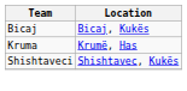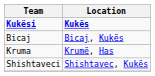 <table class="wikitable sortable">
 <tr>
 <th>Team</th>
 <th>Location</th>
+</tr>
+<tr>
+<td><strong><a href='#'>Kukësi</a></strong></td>
+<td><strong><a href='#'>Kukës</a></strong></td>
 </tr>
 <tr>
 <td>Bicaj</td>
 <td><a href='#'>Bicaj</a>, <a href='#'>Kukës</a></td>
 </tr>
 <tr>
 <td>Kruma</td>
 <td><a href='#'>Krumë</a>, <a href='#'>Has</a></td>
 </tr>
 <tr>
 <td>Shishtaveci</td>
 <td><a href='#'>Shishtavec</a>, <a href='#'>Kukës</a></td>
 </tr>
 <tr>
 </tr>
 </table>
